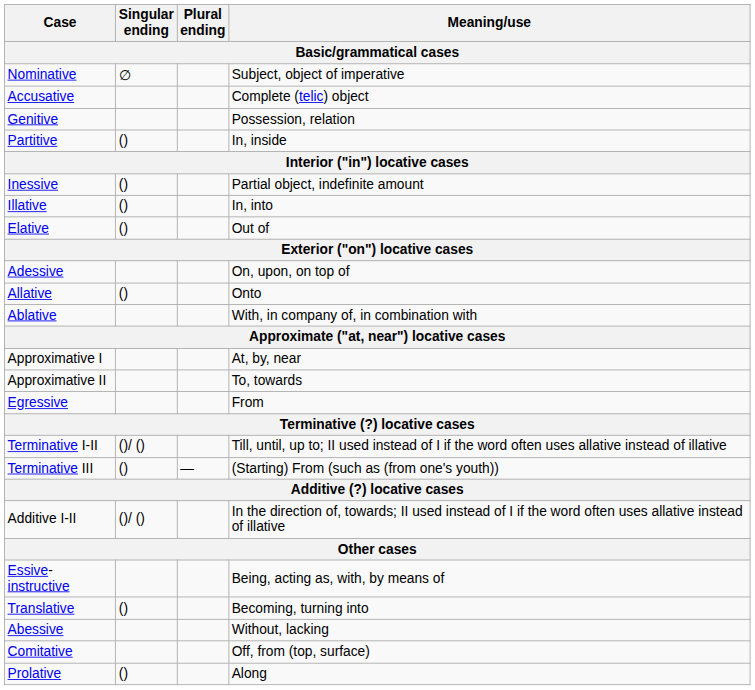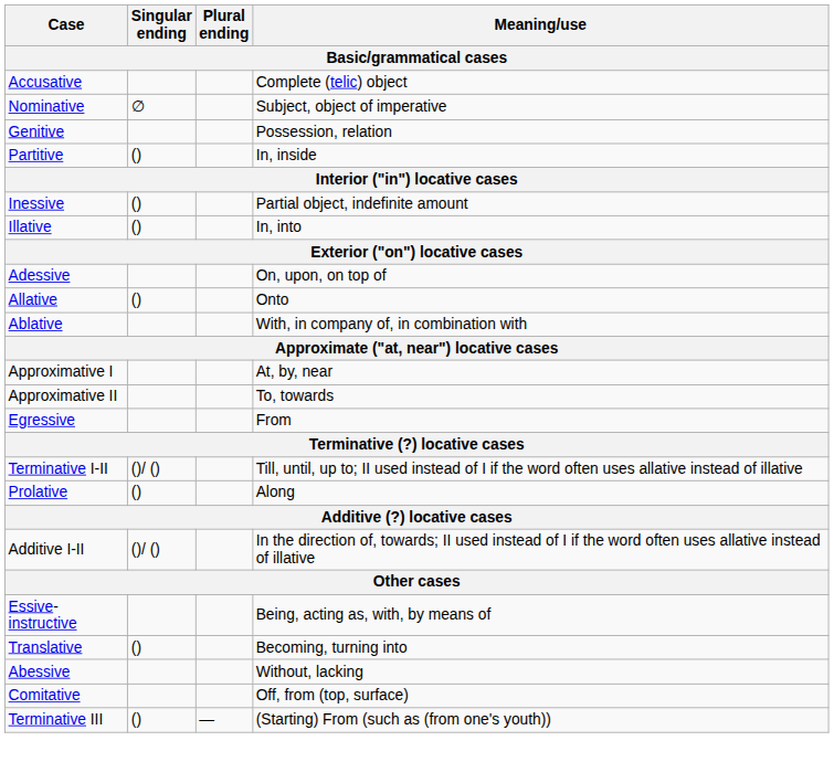 <table class="wikitable">
 <tr>
 <th>Case</th>
 <th>Singular<br>ending</th>
 <th>Plural<br>ending</th>
 <th>Meaning/use</th>
 </tr>
 <tr>
 <th colspan="4">Basic/grammatical cases</th>
 </tr>
 <tr>
+<td><a href='#'>Accusative</a></td>
+<td></td>
+<td></td>
+<td>Complete (<a href='#'>telic</a>) object</td>
+</tr>
+<tr>
 <td><a href='#'>Nominative</a></td>
 <td>∅</td>
 <td></td>
 <td>Subject, object of imperative</td>
-</tr>
-<tr>
-<td><a href='#'>Accusative</a></td>
-<td></td>
-<td></td>
-<td>Complete (<a href='#'>telic</a>) object</td>
 </tr>
 <tr>
 <td><a href='#'>Genitive</a></td>
 <td></td>
 <td></td>
 <td>Possession, relation</td>
 </tr>
 <tr>
 <td><a href='#'>Partitive</a></td>
 <td> ()</td>
 <td></td>
 <td>In, inside</td>
 </tr>
 <tr>
 <th colspan="4">Interior ("in") locative cases</th>
 </tr>
 <tr>
 <td><a href='#'>Inessive</a></td>
 <td> ()</td>
 <td></td>
 <td>Partial object, indefinite amount</td>
 </tr>
 <tr>
 <td><a href='#'>Illative</a></td>
 <td> ()</td>
 <td></td>
 <td>In, into</td>
-</tr>
-<tr>
-<td><a href='#'>Elative</a></td>
-<td> ()</td>
-<td></td>
-<td>Out of</td>
 </tr>
 <tr>
 <th colspan="4">Exterior ("on") locative cases</th>
 </tr>
 <tr>
 <td><a href='#'>Adessive</a></td>
 <td></td>
 <td></td>
 <td>On, upon, on top of</td>
 </tr>
 <tr>
 <td><a href='#'>Allative</a></td>
 <td> ()</td>
 <td></td>
 <td>Onto</td>
 </tr>
 <tr>
 <td><a href='#'>Ablative</a></td>
 <td></td>
 <td></td>
 <td>With, in company of, in combination with</td>
 </tr>
 <tr>
 <th colspan="4">Approximate ("at, near") locative cases</th>
 </tr>
 <tr>
 <td>Approximative I</td>
 <td></td>
 <td></td>
 <td>At, by, near</td>
 </tr>
 <tr>
 <td>Approximative II</td>
 <td></td>
 <td></td>
 <td>To, towards</td>
 </tr>
 <tr>
 <td><a href='#'>Egressive</a></td>
 <td></td>
 <td></td>
 <td>From</td>
 </tr>
 <tr>
 <th colspan="4">Terminative (?) locative cases</th>
 </tr>
 <tr>
 <td><a href='#'>Terminative</a> I-II</td>
 <td> ()/ ()</td>
 <td></td>
 <td>Till, until, up to; II used instead of I if the word often uses allative instead of illative</td>
 </tr>
 <tr>
-<td><a href='#'>Terminative</a> III</td>
+<td><a href='#'>Prolative</a></td>
 <td> ()</td>
-<td>—</td>
-<td>(Starting) From (such as  (from one's youth))</td>
+<td></td>
+<td>Along</td>
 </tr>
 <tr>
 <th colspan="4">Additive (?) locative cases</th>
 </tr>
 <tr>
 <td>Additive I-II</td>
 <td> ()/ ()</td>
 <td></td>
 <td>In the direction of, towards; II used instead of I if the word often uses allative instead of illative</td>
 </tr>
 <tr>
 <th colspan="4">Other cases</th>
 </tr>
 <tr>
 <td><a href='#'>Essive</a>-<a href='#'>instructive</a></td>
 <td></td>
 <td></td>
 <td>Being, acting as, with, by means of</td>
 </tr>
 <tr>
 <td><a href='#'>Translative</a></td>
 <td> ()</td>
 <td></td>
 <td>Becoming, turning into</td>
 </tr>
 <tr>
 <td><a href='#'>Abessive</a></td>
 <td></td>
 <td></td>
 <td>Without, lacking</td>
 </tr>
 <tr>
 <td><a href='#'>Comitative</a></td>
 <td></td>
 <td></td>
 <td>Off, from (top, surface)</td>
 </tr>
 <tr>
-<td><a href='#'>Prolative</a></td>
+<td><a href='#'>Terminative</a> III</td>
 <td> ()</td>
-<td></td>
-<td>Along</td>
+<td>—</td>
+<td>(Starting) From (such as  (from one's youth))</td>
 </tr>
 </table>
